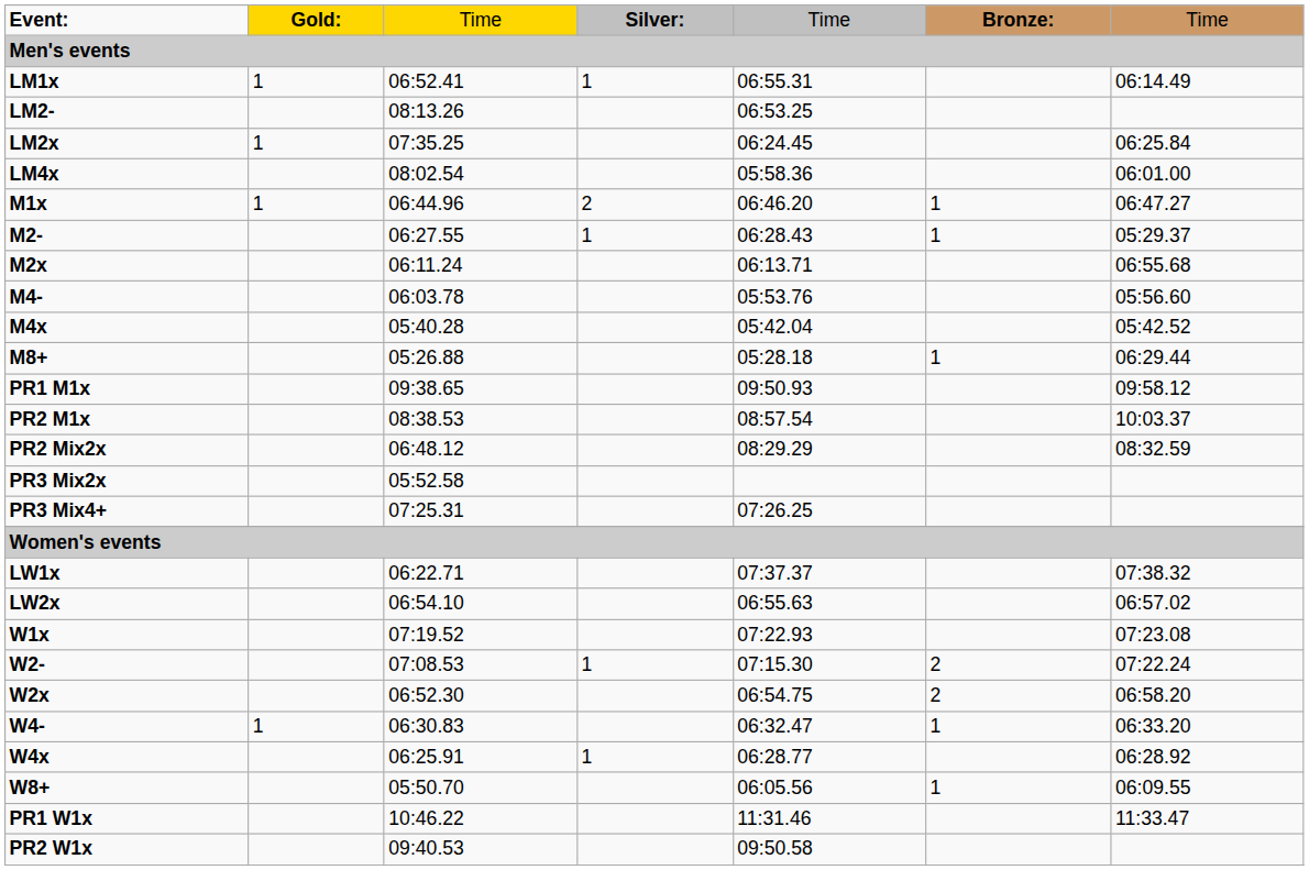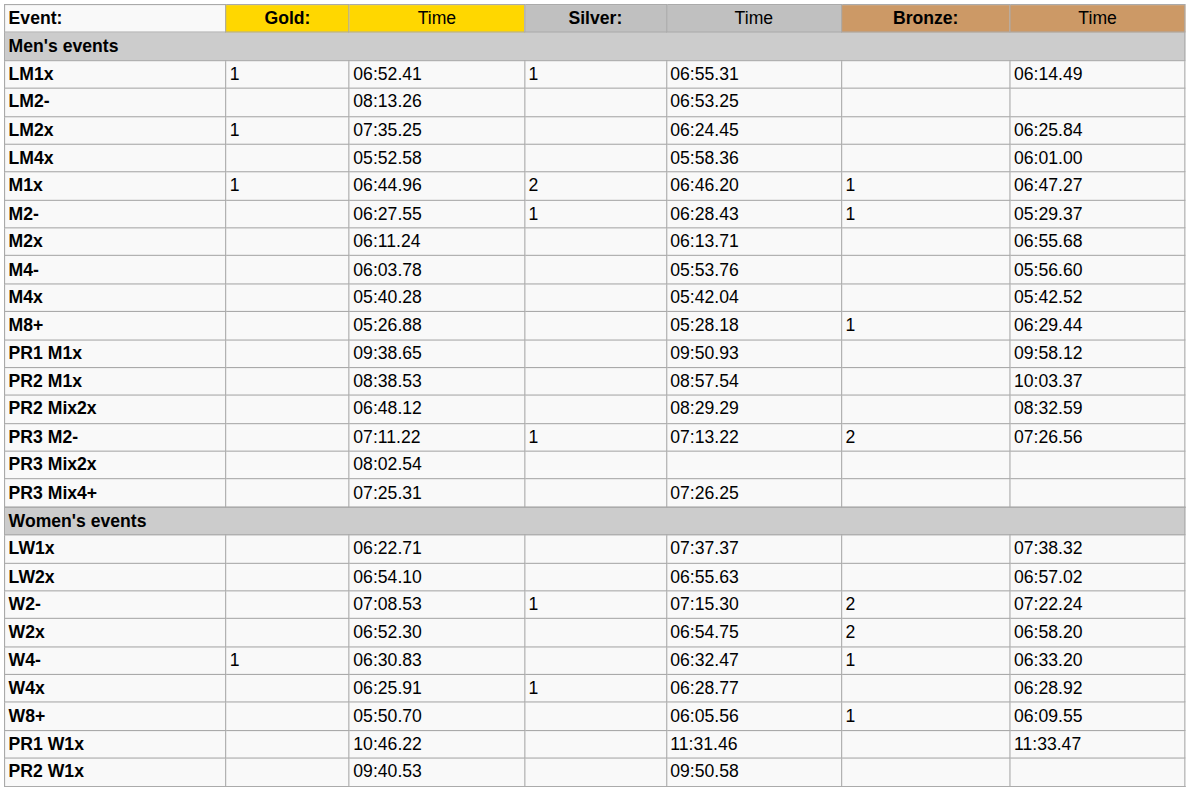 <table class="wikitable" width=85%>
 <tr>
 <td><strong>Event:</strong></td>
 <td style="text-align:center;background-color:gold;"><strong>Gold:</strong></td>
 <td style="text-align:center;background-color:gold;">Time</td>
 <td style="text-align:center;background-color:silver;"><strong>Silver:</strong></td>
 <td style="text-align:center;background-color:silver;">Time</td>
 <td style="text-align:center;background-color:#CC9966;"><strong>Bronze:</strong></td>
 <td style="text-align:center;background-color:#CC9966;">Time</td>
 </tr>
 <tr bgcolor="#cccccc">
 <td colspan=7><strong>Men's events</strong></td>
 </tr>
 <tr>
 <td><strong>LM1x</strong></td>
 <td> 1</td>
 <td>06:52.41</td>
 <td> 1</td>
 <td>06:55.31</td>
 <td></td>
 <td>06:14.49</td>
 </tr>
 <tr>
 <td><strong>LM2-</strong></td>
 <td></td>
 <td>08:13.26</td>
 <td></td>
 <td>06:53.25</td>
 <td></td>
 <td></td>
 </tr>
 <tr>
 <td><strong>LM2x</strong></td>
 <td> 1</td>
 <td>07:35.25</td>
 <td></td>
 <td>06:24.45</td>
 <td></td>
 <td>06:25.84</td>
 </tr>
 <tr>
 <td><strong>LM4x</strong></td>
 <td></td>
-<td>08:02.54</td>
+<td>05:52.58</td>
 <td></td>
 <td>05:58.36</td>
 <td></td>
 <td>06:01.00</td>
 </tr>
 <tr>
 <td><strong>M1x </strong></td>
 <td> 1</td>
 <td>06:44.96</td>
 <td> 2</td>
 <td>06:46.20</td>
 <td> 1</td>
 <td>06:47.27</td>
 </tr>
 <tr>
 <td><strong>M2- </strong></td>
 <td></td>
 <td>06:27.55</td>
 <td> 1</td>
 <td>06:28.43</td>
 <td> 1</td>
 <td>05:29.37</td>
 </tr>
 <tr>
 <td><strong>M2x </strong></td>
 <td></td>
 <td>06:11.24</td>
 <td></td>
 <td>06:13.71</td>
 <td></td>
 <td>06:55.68</td>
 </tr>
 <tr>
 <td><strong>M4-</strong></td>
 <td></td>
 <td>06:03.78</td>
 <td></td>
 <td>05:53.76</td>
 <td></td>
 <td>05:56.60</td>
 </tr>
 <tr>
 <td><strong>M4x</strong></td>
 <td></td>
 <td>05:40.28</td>
 <td></td>
 <td>05:42.04</td>
 <td></td>
 <td>05:42.52</td>
 </tr>
 <tr>
 <td><strong>M8+</strong></td>
 <td></td>
 <td>05:26.88</td>
 <td></td>
 <td>05:28.18</td>
 <td> 1</td>
 <td>06:29.44</td>
 </tr>
 <tr>
 <td><strong>PR1 M1x</strong></td>
 <td></td>
 <td>09:38.65</td>
 <td></td>
 <td>09:50.93</td>
 <td></td>
 <td>09:58.12</td>
 </tr>
 <tr>
 <td><strong>PR2 M1x</strong></td>
 <td></td>
 <td>08:38.53</td>
 <td></td>
 <td>08:57.54</td>
 <td></td>
 <td>10:03.37</td>
 </tr>
 <tr>
 <td><strong>PR2 Mix2x</strong></td>
 <td></td>
 <td>06:48.12</td>
 <td></td>
 <td>08:29.29</td>
 <td></td>
 <td>08:32.59</td>
 </tr>
 <tr>
+<td><strong>PR3 M2-</strong></td>
+<td></td>
+<td>07:11.22</td>
+<td> 1</td>
+<td>07:13.22</td>
+<td> 2</td>
+<td>07:26.56</td>
+</tr>
+<tr>
 <td><strong>PR3 Mix2x</strong></td>
 <td></td>
-<td>05:52.58</td>
+<td>08:02.54</td>
 <td></td>
 <td></td>
 <td></td>
 <td></td>
 </tr>
 <tr>
 <td><strong>PR3 Mix4+</strong></td>
 <td></td>
 <td>07:25.31</td>
 <td></td>
 <td>07:26.25</td>
 <td></td>
 <td></td>
 </tr>
 <tr>
 </tr>
 <tr bgcolor="#cccccc">
 <td colspan=7><strong>Women's events</strong></td>
 </tr>
 <tr>
 <td><strong>LW1x</strong></td>
 <td></td>
 <td>06:22.71</td>
 <td></td>
 <td>07:37.37</td>
 <td></td>
 <td>07:38.32</td>
 </tr>
 <tr>
 <td><strong>LW2x</strong></td>
 <td></td>
 <td>06:54.10</td>
 <td></td>
 <td>06:55.63</td>
 <td></td>
 <td>06:57.02</td>
-</tr>
-<tr>
-<td><strong>W1x</strong></td>
-<td></td>
-<td>07:19.52</td>
-<td></td>
-<td>07:22.93</td>
-<td></td>
-<td>07:23.08</td>
 </tr>
 <tr>
 <td><strong>W2-</strong></td>
 <td></td>
 <td>07:08.53</td>
 <td> 1</td>
 <td>07:15.30</td>
 <td> 2</td>
 <td>07:22.24</td>
 </tr>
 <tr>
 <td><strong>W2x</strong></td>
 <td></td>
 <td>06:52.30</td>
 <td></td>
 <td>06:54.75</td>
 <td> 2</td>
 <td>06:58.20</td>
 </tr>
 <tr>
 <td><strong>W4-</strong></td>
 <td> 1</td>
 <td>06:30.83</td>
 <td></td>
 <td>06:32.47</td>
 <td> 1</td>
 <td>06:33.20</td>
 </tr>
 <tr>
 <td><strong>W4x</strong></td>
 <td></td>
 <td>06:25.91</td>
 <td> 1</td>
 <td>06:28.77</td>
 <td></td>
 <td>06:28.92</td>
 </tr>
 <tr>
 <td><strong>W8+</strong></td>
 <td></td>
 <td>05:50.70</td>
 <td></td>
 <td>06:05.56</td>
 <td> 1</td>
 <td>06:09.55</td>
 </tr>
 <tr>
 <td><strong>PR1 W1x</strong></td>
 <td></td>
 <td>10:46.22</td>
 <td></td>
 <td>11:31.46</td>
 <td></td>
 <td>11:33.47</td>
 </tr>
 <tr>
 <td><strong>PR2 W1x</strong></td>
 <td></td>
 <td>09:40.53</td>
 <td></td>
 <td>09:50.58</td>
 <td></td>
 <td></td>
 </tr>
 <tr>
 </tr>
 <tr>
 </tr>
 </table>
